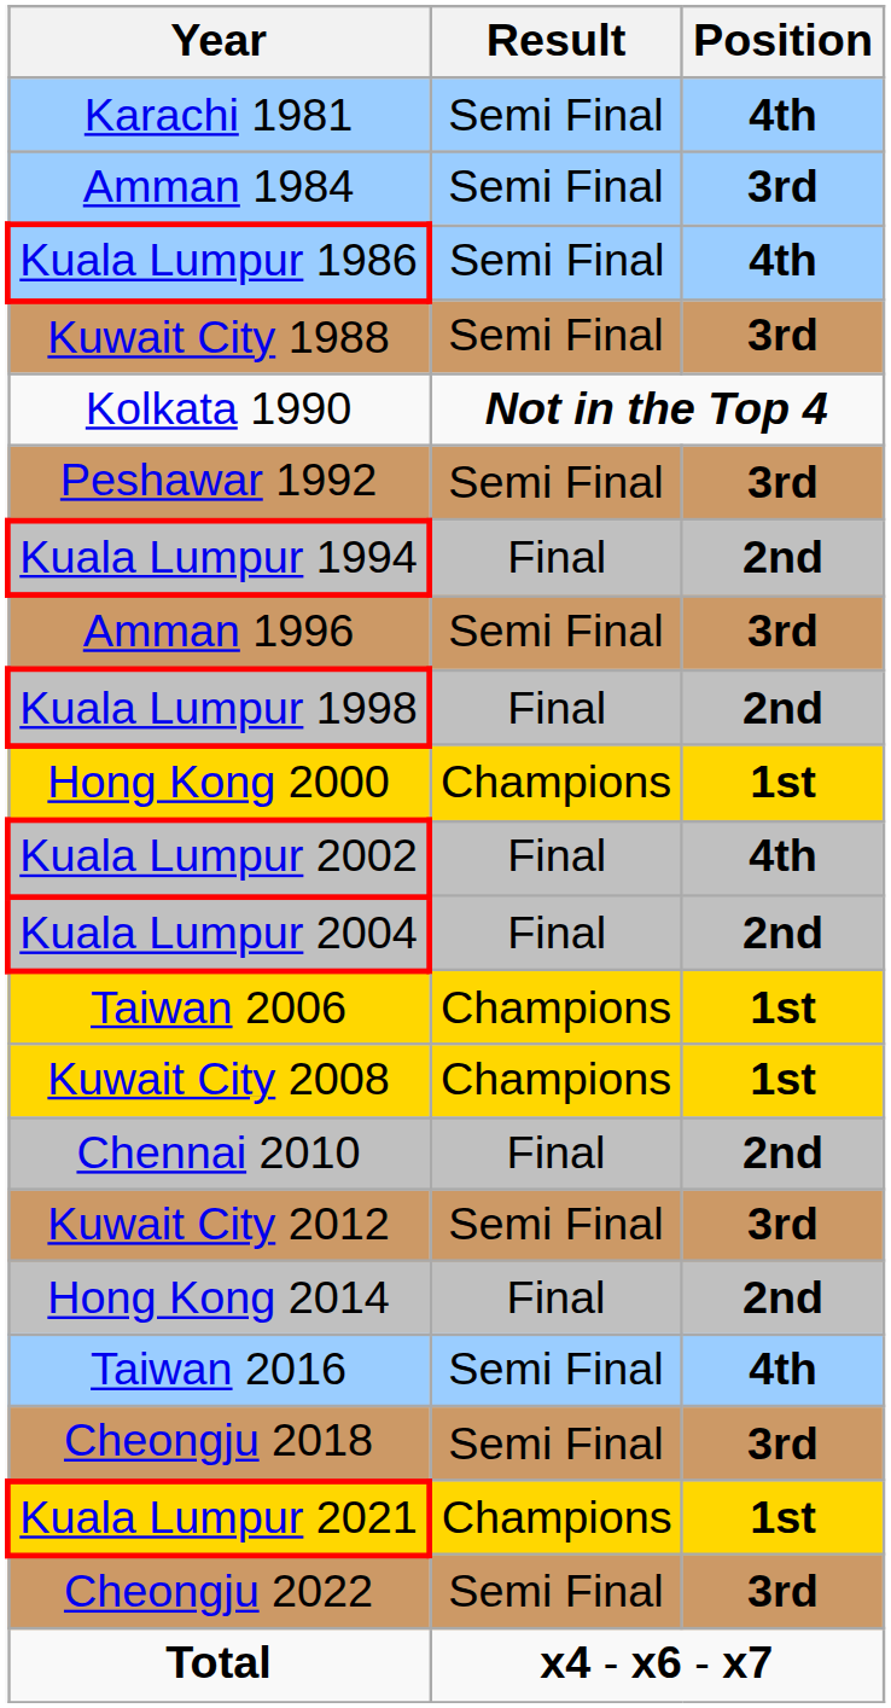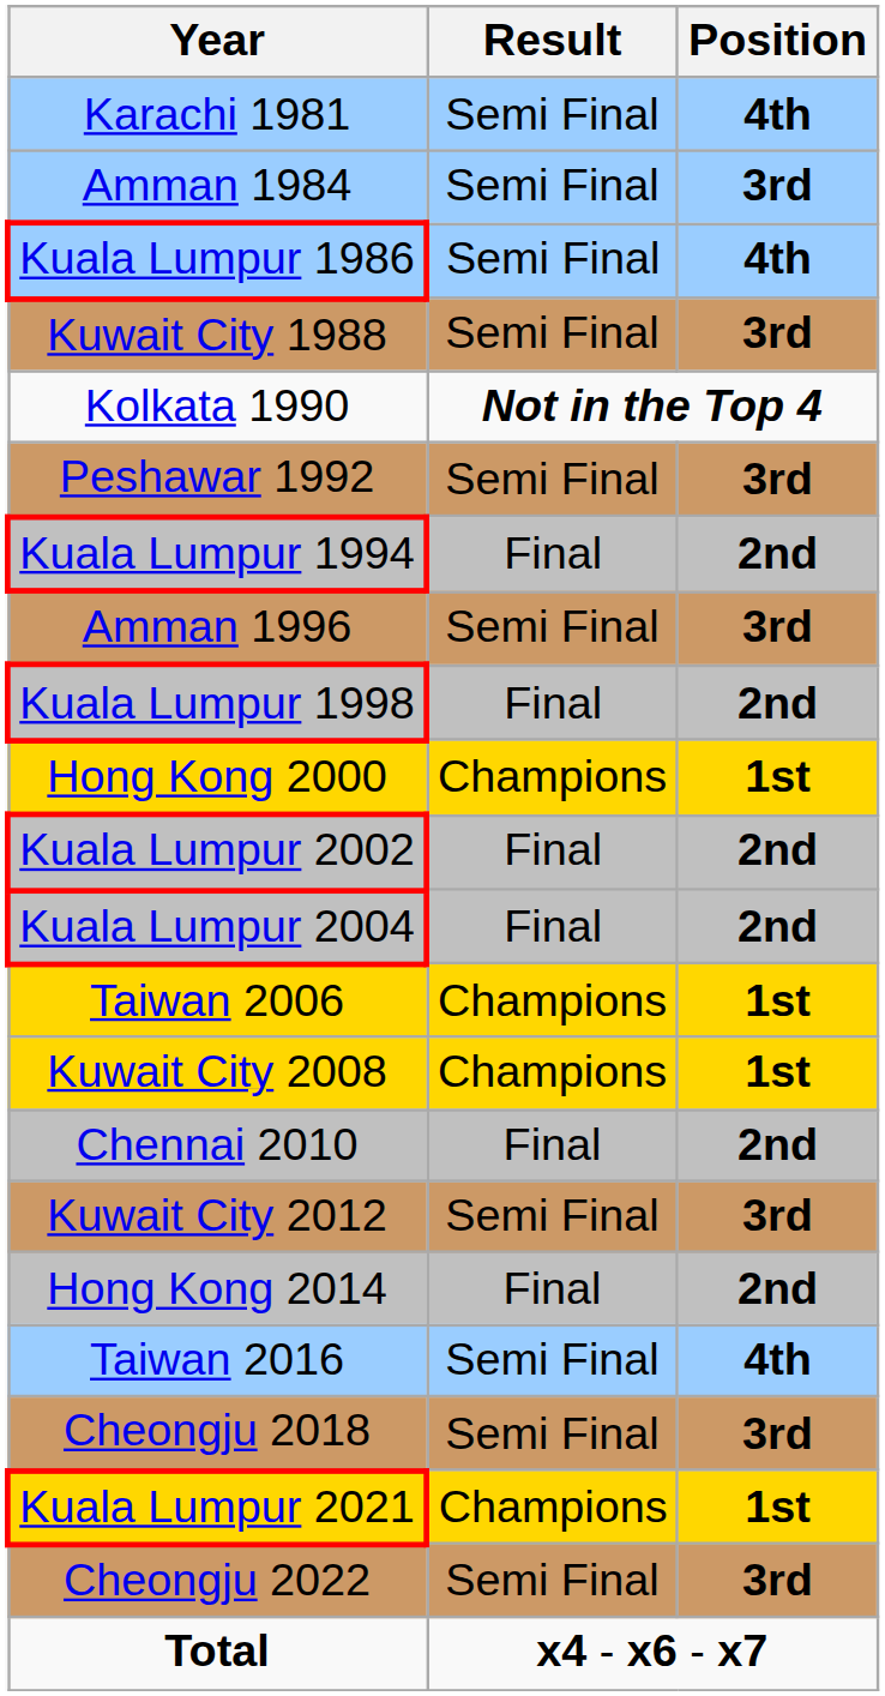 <table class="wikitable" style="text-align: center;">
 <tr>
 <th>Year</th>
 <th>Result</th>
 <th>Position</th>
 </tr>
 <tr style="background:#9acdff;">
 <td> <a href='#'>Karachi</a> 1981</td>
 <td>Semi Final</td>
 <td><strong>4th</strong></td>
 </tr>
 <tr style="background:#9acdff;">
 <td> <a href='#'>Amman</a> 1984</td>
 <td>Semi Final</td>
 <td><strong>3rd</strong></td>
 </tr>
 <tr style="background:#9acdff;">
 <td style="border: 2px solid red"> <a href='#'>Kuala Lumpur</a> 1986</td>
 <td>Semi Final</td>
 <td><strong>4th</strong></td>
 </tr>
 <tr style="background:#c96;">
 <td> <a href='#'>Kuwait City</a> 1988</td>
 <td>Semi Final</td>
 <td><strong>3rd</strong></td>
 </tr>
 <tr>
 <td> <a href='#'>Kolkata</a> 1990</td>
 <td rowspan="1" colspan="2" align="center"><strong><em>Not in the Top 4</em></strong></td>
 </tr>
 <tr style="background:#c96;">
 <td> <a href='#'>Peshawar</a> 1992</td>
 <td>Semi Final</td>
 <td><strong>3rd</strong></td>
 </tr>
 <tr style="background:silver;">
 <td style="border: 2px solid red"> <a href='#'>Kuala Lumpur</a> 1994</td>
 <td>Final</td>
 <td><strong>2nd</strong></td>
 </tr>
 <tr style="background:#c96;">
 <td> <a href='#'>Amman</a> 1996</td>
 <td>Semi Final</td>
 <td><strong>3rd</strong></td>
 </tr>
 <tr style="background:silver;">
 <td style="border: 2px solid red"> <a href='#'>Kuala Lumpur</a> 1998</td>
 <td>Final</td>
 <td><strong>2nd</strong></td>
 </tr>
 <tr style="background:gold;">
 <td> <a href='#'>Hong Kong</a> 2000</td>
 <td>Champions</td>
 <td><strong>1st</strong></td>
 </tr>
 <tr style="background:silver;">
 <td style="border: 2px solid red"> <a href='#'>Kuala Lumpur</a> 2002</td>
 <td>Final</td>
-<td><strong>4th</strong></td>
+<td><strong>2nd</strong></td>
 </tr>
 <tr style="background:silver;">
 <td style="border: 2px solid red"> <a href='#'>Kuala Lumpur</a> 2004</td>
 <td>Final</td>
 <td><strong>2nd</strong></td>
 </tr>
 <tr style="background:gold;">
 <td> <a href='#'>Taiwan</a> 2006</td>
 <td>Champions</td>
 <td><strong>1st</strong></td>
 </tr>
 <tr style="background:gold;">
 <td> <a href='#'>Kuwait City</a> 2008</td>
 <td>Champions</td>
 <td><strong>1st</strong></td>
 </tr>
 <tr style="background:silver;">
 <td> <a href='#'>Chennai</a> 2010</td>
 <td>Final</td>
 <td><strong>2nd</strong></td>
 </tr>
 <tr style="background:#c96;">
 <td> <a href='#'>Kuwait City</a> 2012</td>
 <td>Semi Final</td>
 <td><strong>3rd</strong></td>
 </tr>
 <tr style="background:silver;">
 <td> <a href='#'>Hong Kong</a> 2014</td>
 <td>Final</td>
 <td><strong>2nd</strong></td>
 </tr>
 <tr style="background:#9acdff;">
 <td> <a href='#'>Taiwan</a> 2016</td>
 <td>Semi Final</td>
 <td><strong>4th</strong></td>
 </tr>
 <tr style="background:#c96;">
 <td> <a href='#'>Cheongju</a> 2018</td>
 <td>Semi Final</td>
 <td><strong>3rd</strong></td>
 </tr>
 <tr style="background:gold;">
 <td style="border: 2px solid red"> <a href='#'>Kuala Lumpur</a> 2021</td>
 <td>Champions</td>
 <td><strong>1st</strong></td>
 </tr>
 <tr style="background:#c96;">
 <td> <a href='#'>Cheongju</a> 2022</td>
 <td>Semi Final</td>
 <td><strong>3rd</strong></td>
 </tr>
 <tr>
 <td><strong>Total</strong></td>
 <td rowspan="1" colspan="2" align="center"><strong>x4</strong> - <strong>x6</strong> - <strong>x7</strong></td>
 </tr>
 </table>
